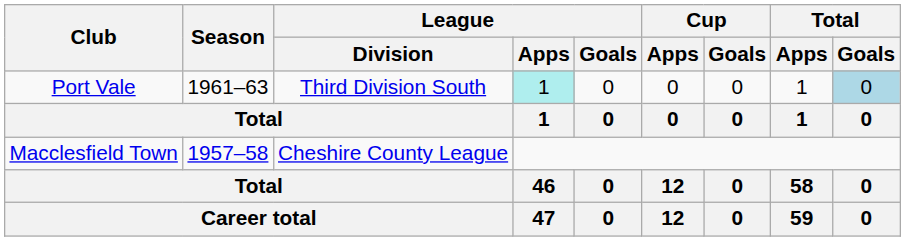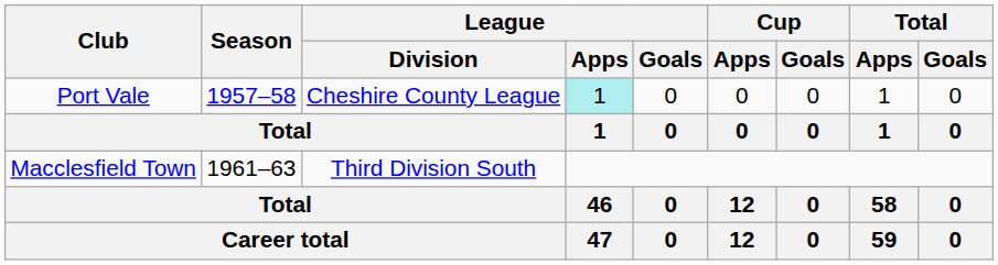 <table class="wikitable" style="text-align:center">
 <tr>
 <th rowspan="2">Club</th>
 <th rowspan="2">Season</th>
 <th colspan="3">League</th>
 <th colspan="2">Cup</th>
 <th colspan="2">Total</th>
 </tr>
 <tr>
 <th>Division</th>
 <th>Apps</th>
 <th>Goals</th>
 <th>Apps</th>
 <th>Goals</th>
 <th>Apps</th>
 <th>Goals</th>
 </tr>
 <tr>
 <td><a href='#'>Port Vale</a></td>
-<td>1961–63</td>
-<td><a href='#'>Third Division South</a></td>
+<td><a href='#'>1957–58</a></td>
+<td><a href='#'>Cheshire County League</a></td>
 <td style="background: paleturquoise;">1</td>
 <td>0</td>
 <td>0</td>
 <td>0</td>
 <td>1</td>
-<td style="background: lightblue;">0</td>
+<td>0</td>
 </tr>
 <tr>
 <th colspan="3">Total</th>
 <th>1</th>
 <th>0</th>
 <th>0</th>
 <th>0</th>
 <th>1</th>
 <th>0</th>
 </tr>
 <tr>
 <td><a href='#'>Macclesfield Town</a></td>
-<td><a href='#'>1957–58</a></td>
-<td><a href='#'>Cheshire County League</a></td>
+<td>1961–63</td>
+<td><a href='#'>Third Division South</a></td>
 </tr>
 <tr>
 <th colspan="3">Total</th>
 <th>46</th>
 <th>0</th>
 <th>12</th>
 <th>0</th>
 <th>58</th>
 <th>0</th>
 </tr>
 <tr>
 <th colspan="3">Career total</th>
 <th>47</th>
 <th>0</th>
 <th>12</th>
 <th>0</th>
 <th>59</th>
 <th>0</th>
 </tr>
 </table>
